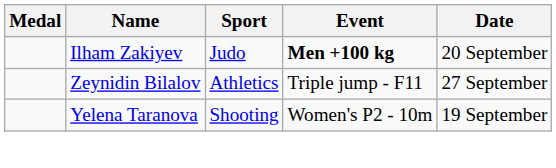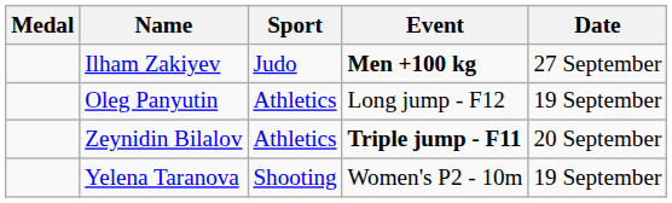 <table class="wikitable sortable" style="font-size:90%">
 <tr>
 <th>Medal</th>
 <th>Name</th>
 <th>Sport</th>
 <th>Event</th>
 <th>Date</th>
 </tr>
 <tr>
 <td></td>
 <td><a href='#'>Ilham Zakiyev</a></td>
 <td><a href='#'>Judo</a></td>
 <td><strong>Men +100 kg</strong></td>
-<td>20 September</td>
+<td>27 September</td>
+</tr>
+<tr>
+<td></td>
+<td><a href='#'>Oleg Panyutin</a></td>
+<td><a href='#'>Athletics</a></td>
+<td>Long jump - F12</td>
+<td>19 September</td>
 </tr>
 <tr>
 <td></td>
 <td><a href='#'>Zeynidin Bilalov</a></td>
 <td><a href='#'>Athletics</a></td>
-<td>Triple jump - F11</td>
-<td>27 September</td>
+<td><strong>Triple jump - F11</strong></td>
+<td>20 September</td>
 </tr>
 <tr>
 <td></td>
 <td><a href='#'>Yelena Taranova</a></td>
 <td><a href='#'>Shooting</a></td>
 <td>Women's P2 - 10m</td>
 <td>19 September</td>
 </tr>
 </table>
